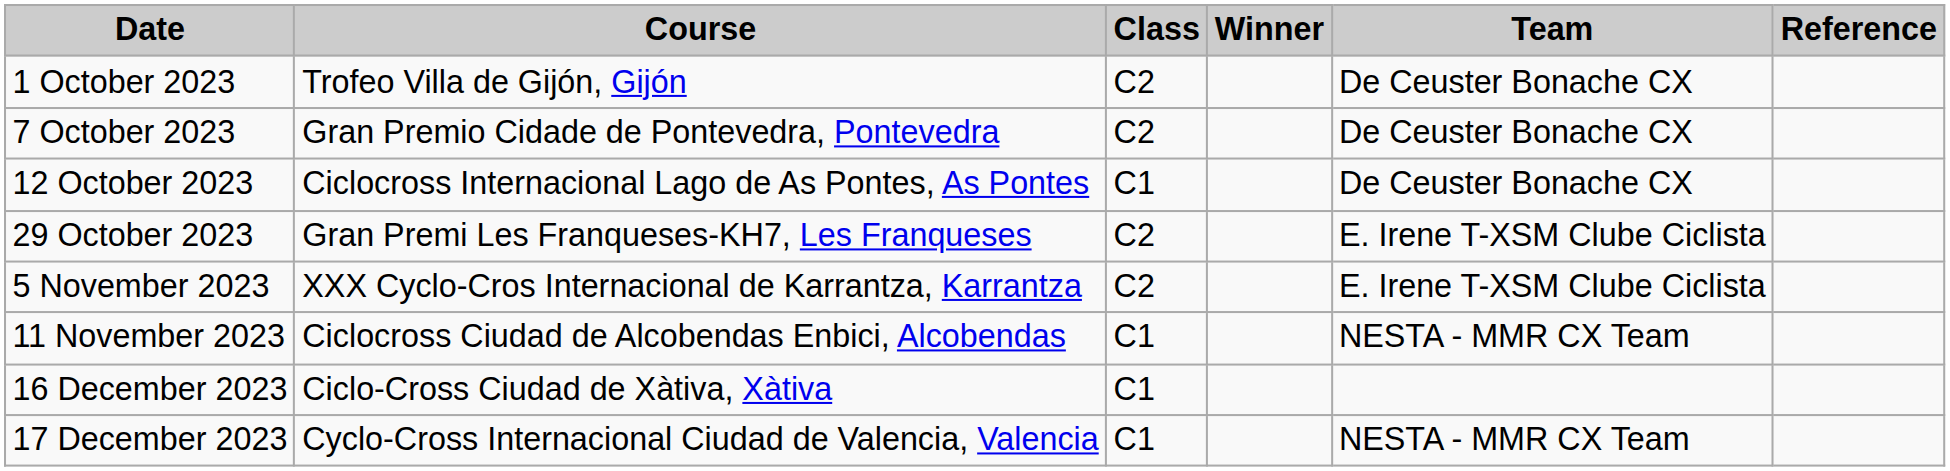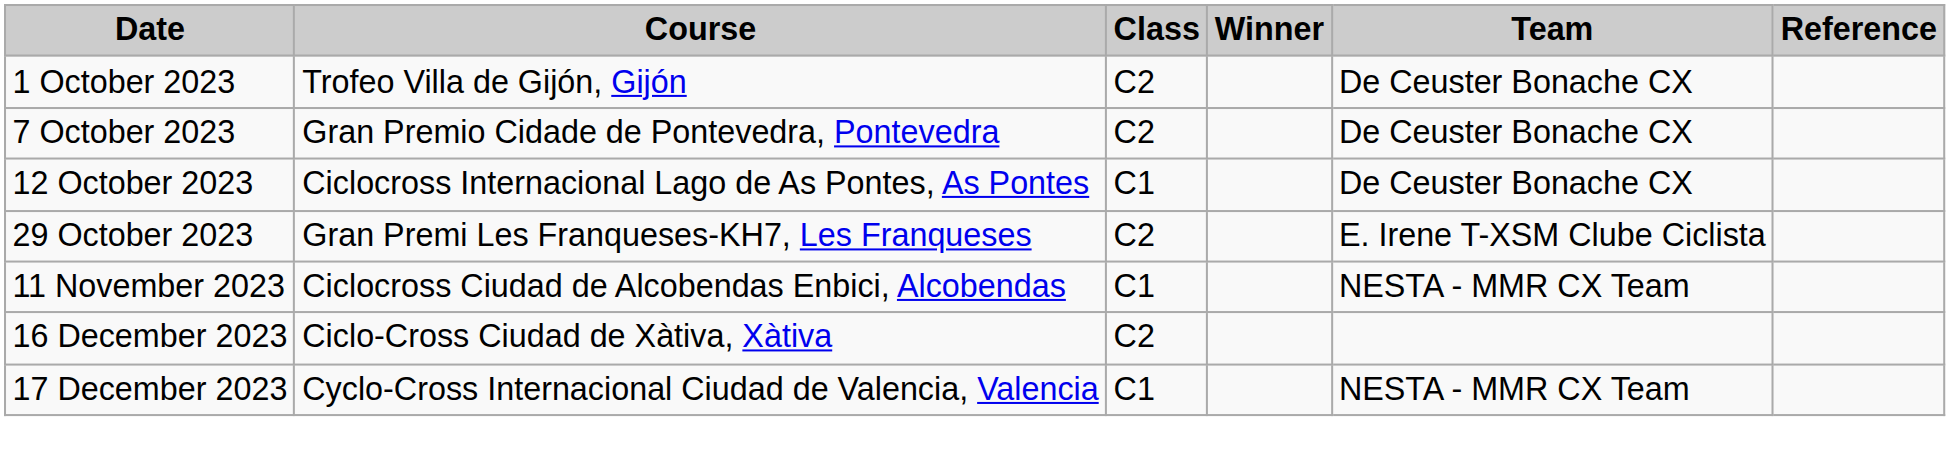 <table class="wikitable sortable alternance ">
 <tr>
 <th scope="col" style="background-color:#CCCCCC;">Date</th>
 <th scope="col" style="background-color:#CCCCCC;">Course</th>
 <th scope="col" style="background-color:#CCCCCC;">Class</th>
 <th scope="col" style="background-color:#CCCCCC;">Winner</th>
 <th scope="col" style="background-color:#CCCCCC;">Team</th>
 <th scope="col" style="background-color:#CCCCCC;">Reference</th>
 </tr>
 <tr>
 <td>1 October 2023</td>
 <td> Trofeo Villa de Gijón, <a href='#'>Gijón</a></td>
 <td>C2</td>
 <td></td>
 <td>De Ceuster Bonache CX</td>
 <td></td>
 </tr>
 <tr>
 <td>7 October 2023</td>
 <td> Gran Premio Cidade de Pontevedra, <a href='#'>Pontevedra</a></td>
 <td>C2</td>
 <td></td>
 <td>De Ceuster Bonache CX</td>
 <td></td>
 </tr>
 <tr>
 <td>12 October 2023</td>
 <td> Ciclocross Internacional Lago de As Pontes, <a href='#'>As Pontes</a></td>
 <td>C1</td>
 <td></td>
 <td>De Ceuster Bonache CX</td>
 <td></td>
 </tr>
 <tr>
 <td>29 October 2023</td>
 <td> Gran Premi Les Franqueses-KH7, <a href='#'>Les Franqueses</a></td>
 <td>C2</td>
 <td></td>
 <td>E. Irene T-XSM Clube Ciclista</td>
 <td></td>
 </tr>
 <tr>
-<td>5 November 2023</td>
-<td> XXX Cyclo-Cros Internacional de Karrantza, <a href='#'>Karrantza</a></td>
-<td>C2</td>
-<td></td>
-<td>E. Irene T-XSM Clube Ciclista</td>
-<td></td>
-</tr>
-<tr>
 <td>11 November 2023</td>
 <td> Ciclocross Ciudad de Alcobendas Enbici, <a href='#'>Alcobendas</a></td>
 <td>C1</td>
 <td></td>
 <td>NESTA - MMR CX Team</td>
 <td></td>
 </tr>
 <tr>
 <td>16 December 2023</td>
 <td> Ciclo-Cross Ciudad de Xàtiva, <a href='#'>Xàtiva</a></td>
-<td>C1</td>
+<td>C2</td>
 <td></td>
 <td></td>
 <td></td>
 </tr>
 <tr>
 <td>17 December 2023</td>
 <td> Cyclo-Cross Internacional Ciudad de Valencia, <a href='#'>Valencia</a></td>
 <td>C1</td>
 <td></td>
 <td>NESTA - MMR CX Team</td>
 <td></td>
 </tr>
 </table>
